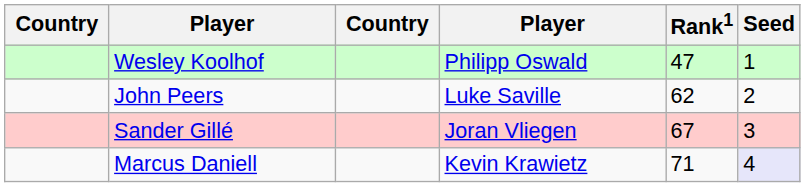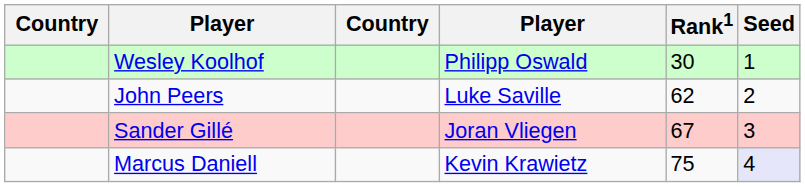 <table class="wikitable">
 <tr>
 <th width="70">Country</th>
 <th width="160">Player</th>
 <th width="70">Country</th>
 <th width="160">Player</th>
 <th>Rank<sup>1</sup></th>
 <th>Seed</th>
 </tr>
 <tr style="background:#cfc;">
 <td></td>
 <td><a href='#'>Wesley Koolhof</a></td>
 <td></td>
 <td><a href='#'>Philipp Oswald</a></td>
-<td>47</td>
+<td>30</td>
 <td>1</td>
 </tr>
 <tr>
 <td></td>
 <td><a href='#'>John Peers</a></td>
 <td></td>
 <td><a href='#'>Luke Saville</a></td>
 <td>62</td>
 <td>2</td>
 </tr>
 <tr style="background:#fcc;">
 <td></td>
 <td><a href='#'>Sander Gillé</a></td>
 <td></td>
 <td><a href='#'>Joran Vliegen</a></td>
 <td>67</td>
 <td>3</td>
 </tr>
 <tr>
 <td></td>
 <td><a href='#'>Marcus Daniell</a></td>
 <td></td>
 <td><a href='#'>Kevin Krawietz</a></td>
-<td>71</td>
+<td>75</td>
 <td style="background: lavender;">4</td>
 </tr>
 </table>
